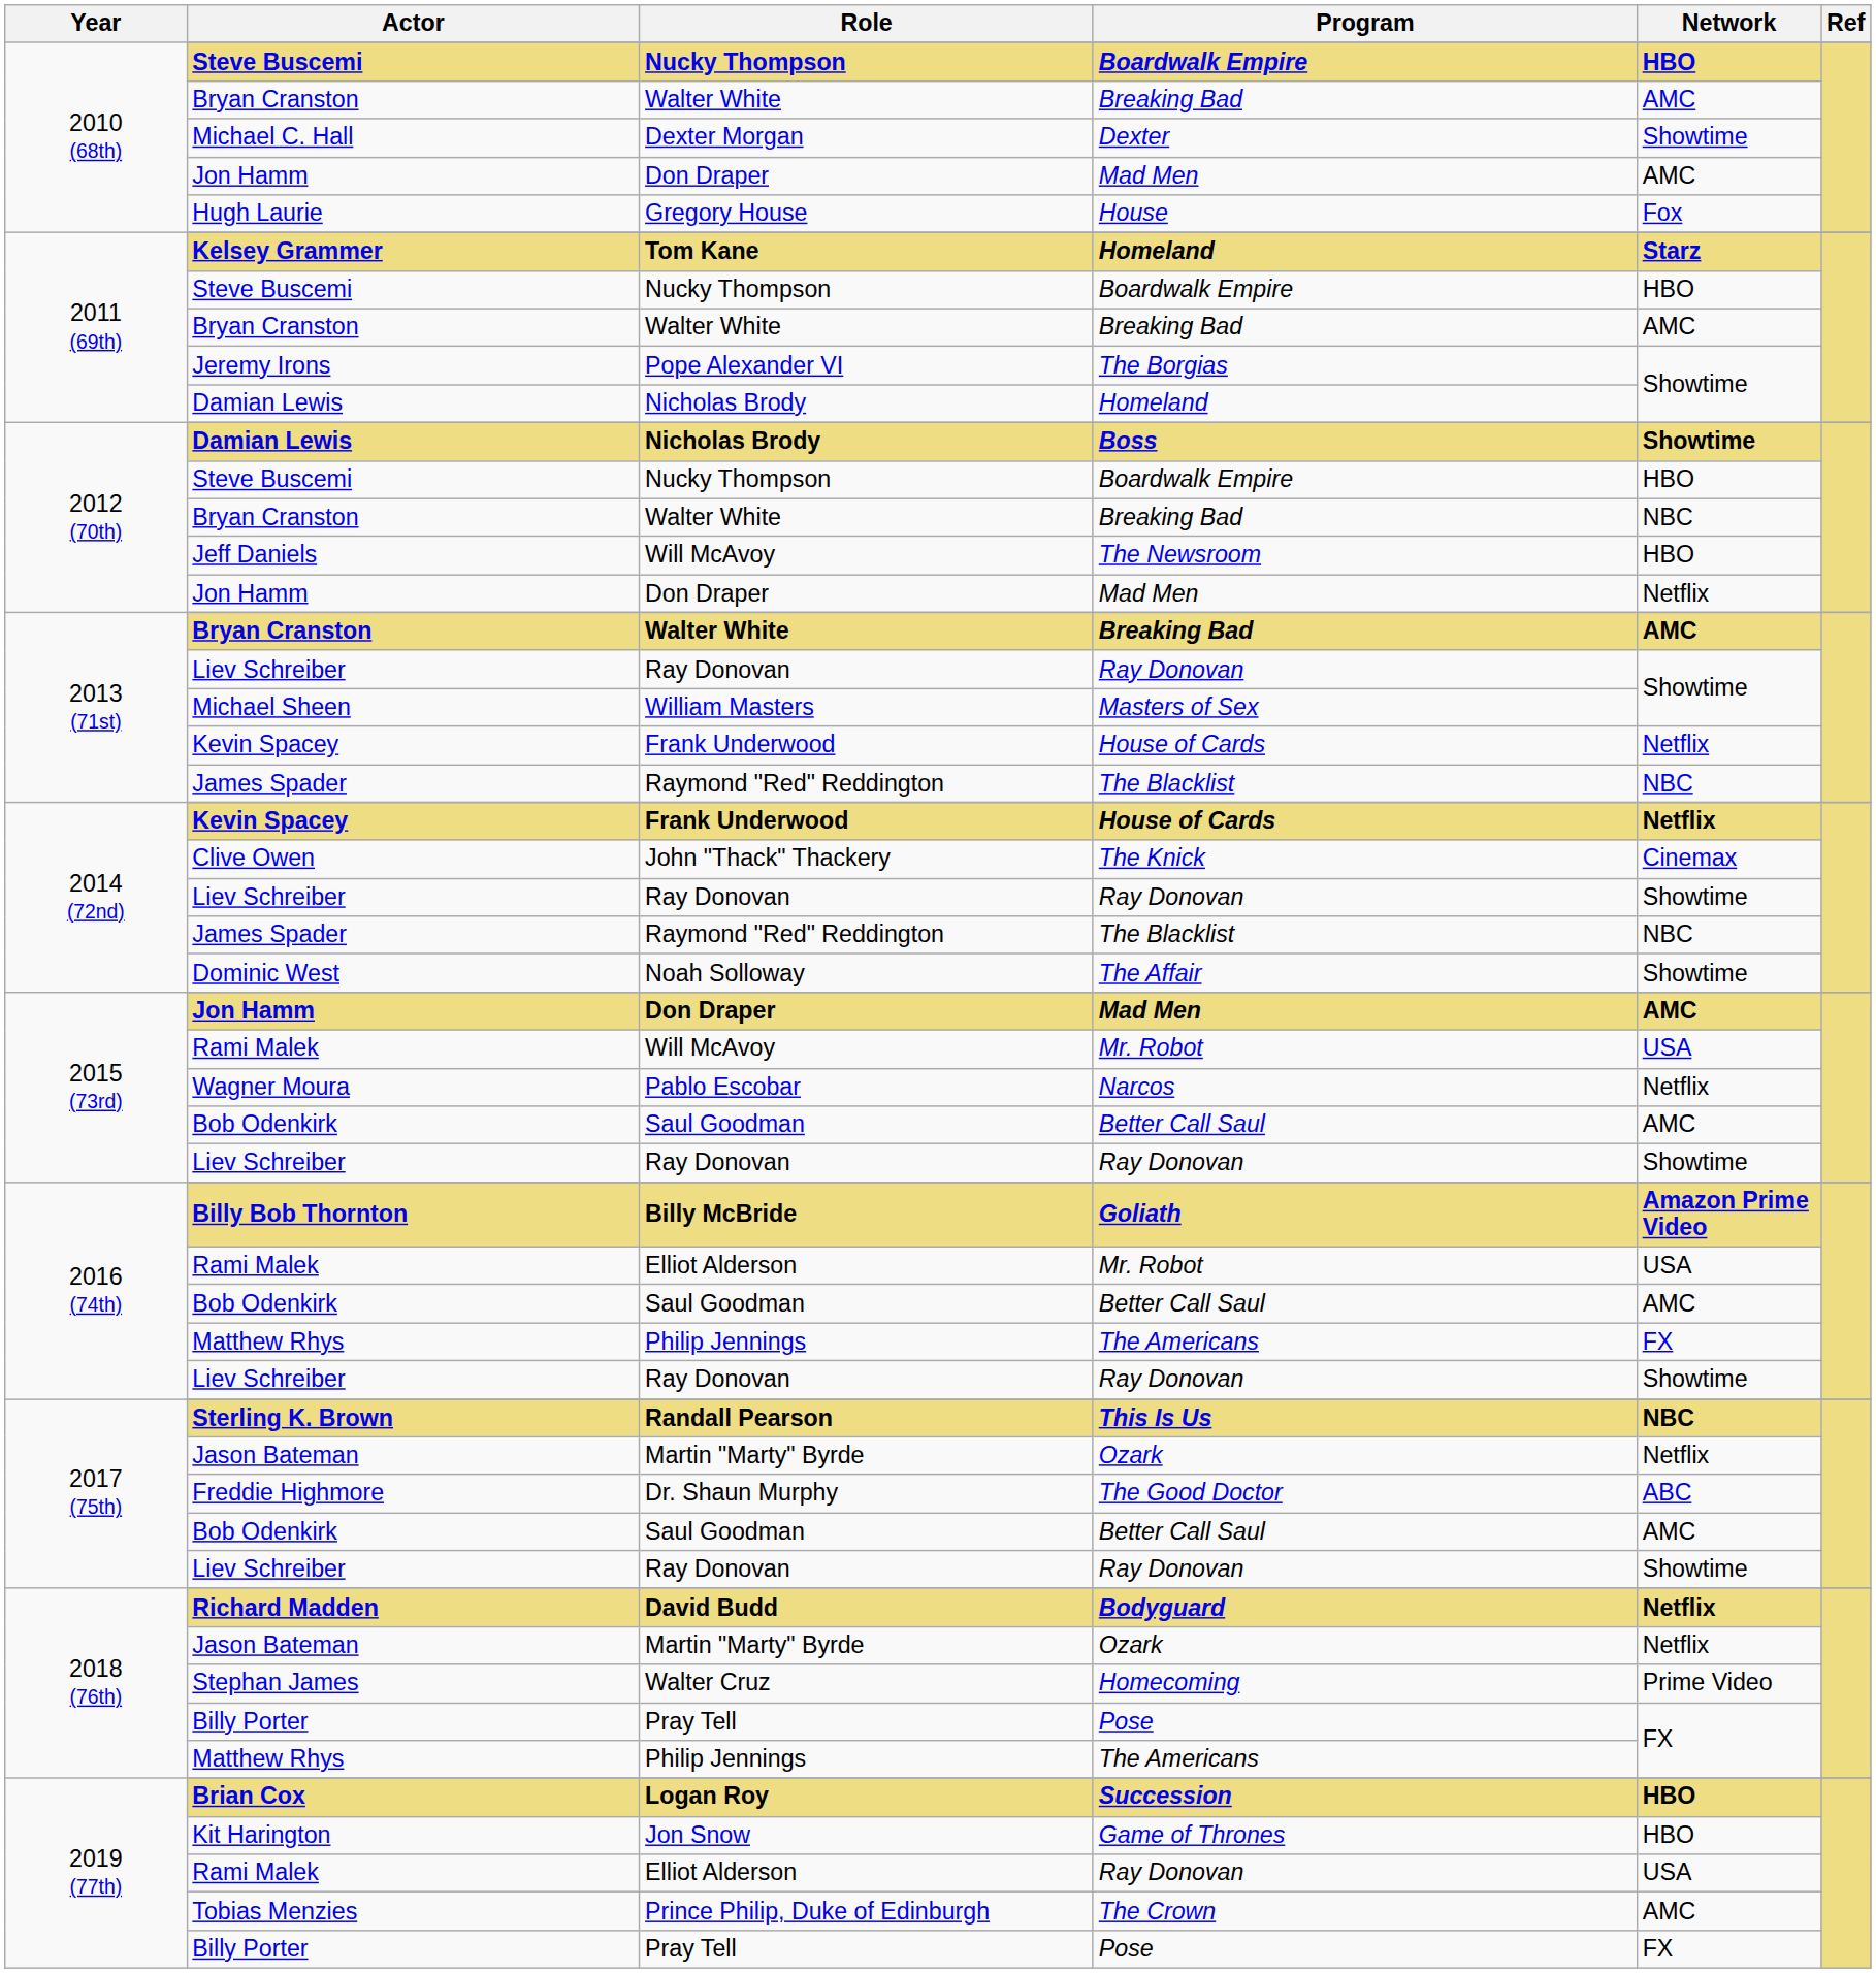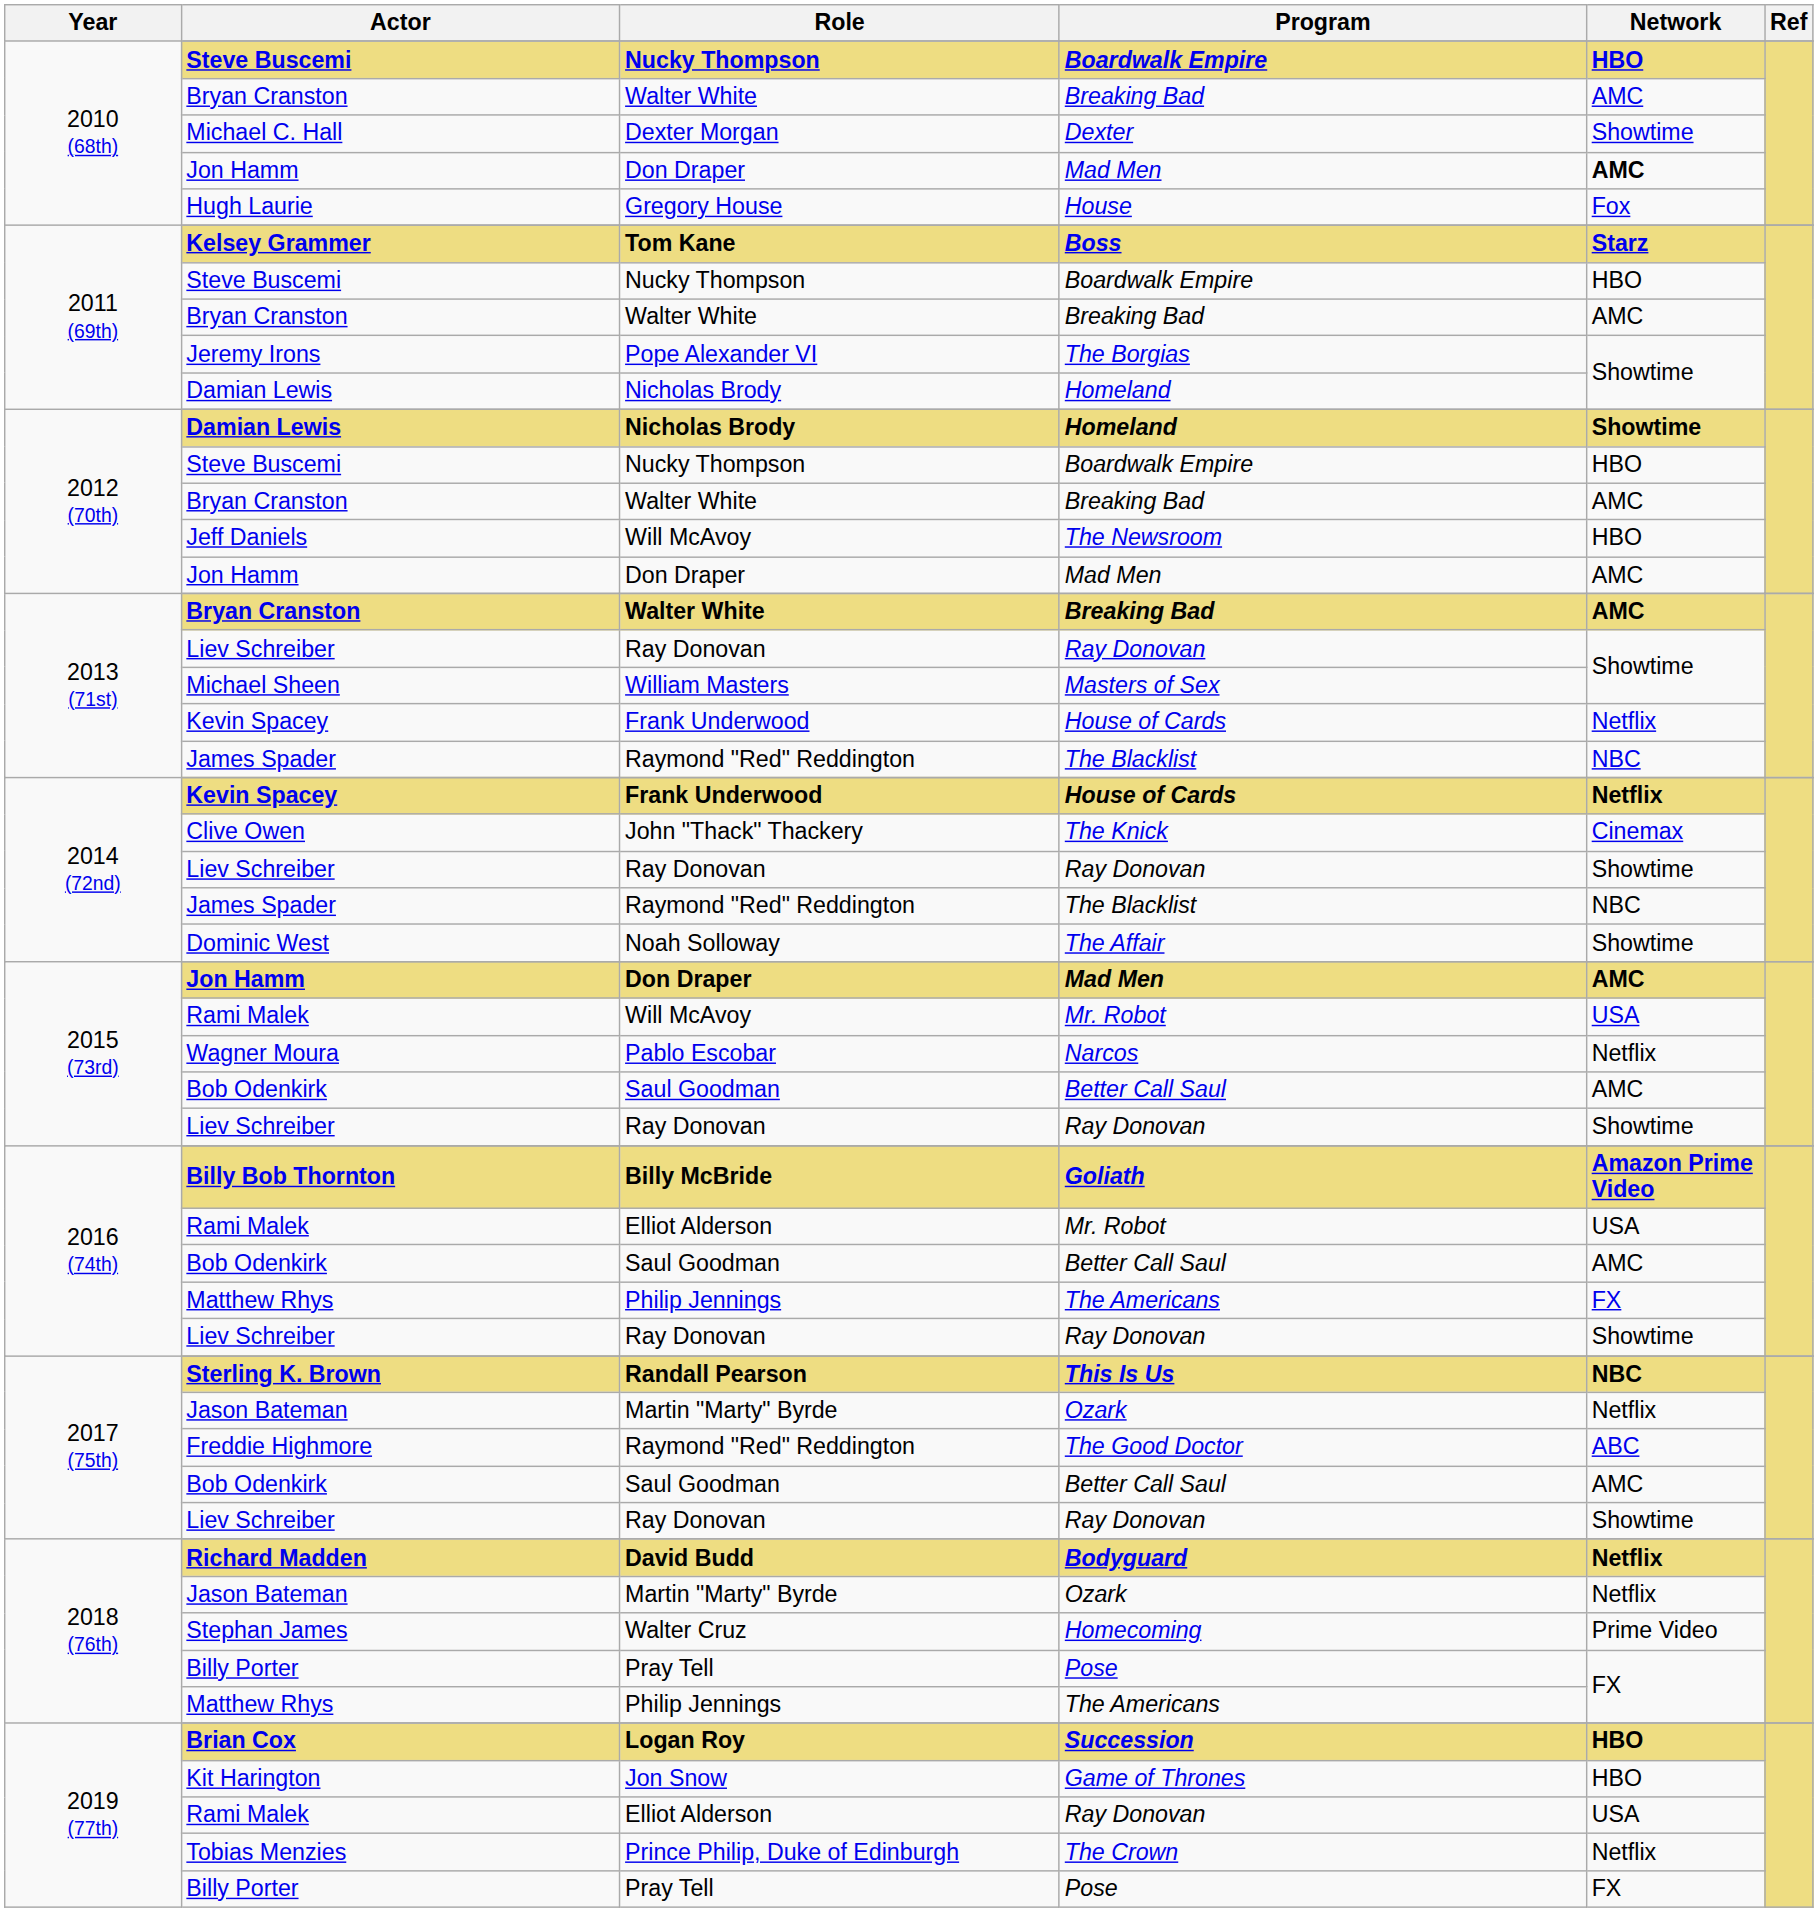 <table class="wikitable">
 <tr>
 <th style="width:10%;">Year</th>
 <th style="width:25%;">Actor</th>
 <th style="width:25%;">Role</th>
 <th style="width:30%;">Program</th>
 <th style="width:10%;">Network</th>
 <th style="width:5%;">Ref</th>
 </tr>
 <tr>
 <td rowspan="6" style="text-align:center;">2010 <br><small><a href='#'>(68th)</a></small></td>
 </tr>
 <tr style="background:#EEDD82;">
 <td><strong><a href='#'>Steve Buscemi</a> </strong></td>
 <td><strong><a href='#'>Nucky Thompson</a></strong></td>
 <td><strong><em><a href='#'>Boardwalk Empire</a></em></strong></td>
 <td><strong><a href='#'>HBO</a></strong></td>
 <td rowspan="5"></td>
 </tr>
 <tr>
 <td><a href='#'>Bryan Cranston</a></td>
 <td><a href='#'>Walter White</a></td>
 <td><em><a href='#'>Breaking Bad</a></em></td>
 <td><a href='#'>AMC</a></td>
 </tr>
 <tr>
 <td><a href='#'>Michael C. Hall</a></td>
 <td><a href='#'>Dexter Morgan</a></td>
 <td><em><a href='#'>Dexter</a></em></td>
 <td><a href='#'>Showtime</a></td>
 </tr>
 <tr>
 <td><a href='#'>Jon Hamm</a></td>
 <td><a href='#'>Don Draper</a></td>
 <td><em><a href='#'>Mad Men</a></em></td>
-<td>AMC</td>
+<td><strong>AMC</strong></td>
 </tr>
 <tr>
 <td><a href='#'>Hugh Laurie</a></td>
 <td><a href='#'>Gregory House</a></td>
 <td><em><a href='#'>House</a></em></td>
 <td><a href='#'>Fox</a></td>
 </tr>
 <tr>
 <td rowspan="6" style="text-align:center;">2011 <br><small><a href='#'>(69th)</a></small></td>
 </tr>
 <tr style="background:#EEDD82;">
 <td><strong><a href='#'>Kelsey Grammer</a> </strong></td>
 <td><strong>Tom Kane</strong></td>
-<td><strong><em>Homeland</em></strong></td>
+<td><strong><em><a href='#'>Boss</a></em></strong></td>
 <td><strong><a href='#'>Starz</a></strong></td>
 <td rowspan="5"></td>
 </tr>
 <tr>
 <td><a href='#'>Steve Buscemi</a></td>
 <td>Nucky Thompson</td>
 <td><em>Boardwalk Empire</em></td>
 <td>HBO</td>
 </tr>
 <tr>
 <td><a href='#'>Bryan Cranston</a></td>
 <td>Walter White</td>
 <td><em>Breaking Bad</em></td>
 <td>AMC</td>
 </tr>
 <tr>
 <td><a href='#'>Jeremy Irons</a></td>
 <td><a href='#'>Pope Alexander VI</a></td>
 <td><em><a href='#'>The Borgias</a></em></td>
 <td rowspan="2">Showtime</td>
 </tr>
 <tr>
 <td><a href='#'>Damian Lewis</a></td>
 <td><a href='#'>Nicholas Brody</a></td>
 <td><em><a href='#'>Homeland</a></em></td>
 </tr>
 <tr>
 <td rowspan="6" style="text-align:center;">2012 <br><small><a href='#'>(70th)</a></small></td>
 </tr>
 <tr style="background:#EEDD82;">
 <td><strong><a href='#'>Damian Lewis</a> </strong></td>
 <td><strong>Nicholas Brody</strong></td>
-<td><strong><em><a href='#'>Boss</a></em></strong></td>
+<td><strong><em>Homeland</em></strong></td>
 <td><strong>Showtime</strong></td>
 <td rowspan="5"></td>
 </tr>
 <tr>
 <td><a href='#'>Steve Buscemi</a></td>
 <td>Nucky Thompson</td>
 <td><em>Boardwalk Empire</em></td>
 <td>HBO</td>
 </tr>
 <tr>
 <td><a href='#'>Bryan Cranston</a></td>
 <td>Walter White</td>
 <td><em>Breaking Bad</em></td>
-<td>NBC</td>
+<td>AMC</td>
 </tr>
 <tr>
 <td><a href='#'>Jeff Daniels</a></td>
 <td>Will McAvoy</td>
 <td><em><a href='#'>The Newsroom</a></em></td>
 <td>HBO</td>
 </tr>
 <tr>
 <td><a href='#'>Jon Hamm</a></td>
 <td>Don Draper</td>
 <td><em>Mad Men</em></td>
-<td>Netflix</td>
+<td>AMC</td>
 </tr>
 <tr>
 <td rowspan="6" style="text-align:center;">2013 <br><small><a href='#'>(71st)</a></small></td>
 </tr>
 <tr style="background:#EEDD82;">
 <td><strong><a href='#'>Bryan Cranston</a> </strong></td>
 <td><strong>Walter White</strong></td>
 <td><strong><em>Breaking Bad</em></strong></td>
 <td><strong>AMC</strong></td>
 <td rowspan="5"></td>
 </tr>
 <tr>
 <td><a href='#'>Liev Schreiber</a></td>
 <td>Ray Donovan</td>
 <td><em><a href='#'>Ray Donovan</a></em></td>
 <td rowspan="2">Showtime</td>
 </tr>
 <tr>
 <td><a href='#'>Michael Sheen</a></td>
 <td><a href='#'>William Masters</a></td>
 <td><em><a href='#'>Masters of Sex</a></em></td>
 </tr>
 <tr>
 <td><a href='#'>Kevin Spacey</a></td>
 <td><a href='#'>Frank Underwood</a></td>
 <td><em><a href='#'>House of Cards</a></em></td>
 <td><a href='#'>Netflix</a></td>
 </tr>
 <tr>
 <td><a href='#'>James Spader</a></td>
 <td>Raymond "Red" Reddington</td>
 <td><em><a href='#'>The Blacklist</a></em></td>
 <td><a href='#'>NBC</a></td>
 </tr>
 <tr>
 <td rowspan="6" style="text-align:center;">2014 <br><small><a href='#'>(72nd)</a></small></td>
 </tr>
 <tr style="background:#EEDD82;">
 <td><strong><a href='#'>Kevin Spacey</a> </strong></td>
 <td><strong>Frank Underwood</strong></td>
 <td><strong><em>House of Cards</em></strong></td>
 <td><strong>Netflix</strong></td>
 <td rowspan="5"></td>
 </tr>
 <tr>
 <td><a href='#'>Clive Owen</a></td>
 <td>John "Thack" Thackery</td>
 <td><em><a href='#'>The Knick</a></em></td>
 <td><a href='#'>Cinemax</a></td>
 </tr>
 <tr>
 <td><a href='#'>Liev Schreiber</a></td>
 <td>Ray Donovan</td>
 <td><em>Ray Donovan</em></td>
 <td>Showtime</td>
 </tr>
 <tr>
 <td><a href='#'>James Spader</a></td>
 <td>Raymond "Red" Reddington</td>
 <td><em>The Blacklist</em></td>
 <td>NBC</td>
 </tr>
 <tr>
 <td><a href='#'>Dominic West</a></td>
 <td>Noah Solloway</td>
 <td><em><a href='#'>The Affair</a></em></td>
 <td>Showtime</td>
 </tr>
 <tr>
 <td rowspan="6" style="text-align:center;">2015 <br><small><a href='#'>(73rd)</a></small></td>
 </tr>
 <tr style="background:#EEDD82;">
 <td><strong><a href='#'>Jon Hamm</a> </strong></td>
 <td><strong>Don Draper</strong></td>
 <td><strong><em>Mad Men</em></strong></td>
 <td><strong>AMC</strong></td>
 <td rowspan="5"></td>
 </tr>
 <tr>
 <td><a href='#'>Rami Malek</a></td>
 <td>Will McAvoy</td>
 <td><em><a href='#'>Mr. Robot</a></em></td>
 <td><a href='#'>USA</a></td>
 </tr>
 <tr>
 <td><a href='#'>Wagner Moura</a></td>
 <td><a href='#'>Pablo Escobar</a></td>
 <td><em><a href='#'>Narcos</a></em></td>
 <td>Netflix</td>
 </tr>
 <tr>
 <td><a href='#'>Bob Odenkirk</a></td>
 <td><a href='#'>Saul Goodman</a></td>
 <td><em><a href='#'>Better Call Saul</a></em></td>
 <td>AMC</td>
 </tr>
 <tr>
 <td><a href='#'>Liev Schreiber</a></td>
 <td>Ray Donovan</td>
 <td><em>Ray Donovan</em></td>
 <td>Showtime</td>
 </tr>
 <tr>
 <td rowspan="6" style="text-align:center;">2016 <br><small><a href='#'>(74th)</a></small></td>
 </tr>
 <tr style="background:#EEDD82;">
 <td><strong><a href='#'>Billy Bob Thornton</a> </strong></td>
 <td><strong>Billy McBride</strong></td>
 <td><em><a href='#'><strong>Goliath</strong></a></em></td>
 <td><strong><a href='#'>Amazon Prime Video</a></strong></td>
 <td rowspan="5"></td>
 </tr>
 <tr>
 <td><a href='#'>Rami Malek</a></td>
 <td>Elliot Alderson</td>
 <td><em>Mr. Robot</em></td>
 <td>USA</td>
 </tr>
 <tr>
 <td><a href='#'>Bob Odenkirk</a></td>
 <td>Saul Goodman</td>
 <td><em>Better Call Saul</em></td>
 <td>AMC</td>
 </tr>
 <tr>
 <td><a href='#'>Matthew Rhys</a></td>
 <td><a href='#'>Philip Jennings</a></td>
 <td><em><a href='#'>The Americans</a></em></td>
 <td><a href='#'>FX</a></td>
 </tr>
 <tr>
 <td><a href='#'>Liev Schreiber</a></td>
 <td>Ray Donovan</td>
 <td><em>Ray Donovan</em></td>
 <td>Showtime</td>
 </tr>
 <tr>
 <td rowspan="6" style="text-align:center;">2017 <br><small><a href='#'>(75th)</a></small></td>
 </tr>
 <tr style="background:#EEDD82;">
 <td><strong><a href='#'>Sterling K. Brown</a> </strong></td>
 <td><strong>Randall Pearson</strong></td>
 <td><strong><em><a href='#'>This Is Us</a></em></strong></td>
 <td><strong>NBC</strong></td>
 <td rowspan="5"></td>
 </tr>
 <tr>
 <td><a href='#'>Jason Bateman</a></td>
 <td>Martin "Marty" Byrde</td>
 <td><em><a href='#'>Ozark</a></em></td>
 <td>Netflix</td>
 </tr>
 <tr>
 <td><a href='#'>Freddie Highmore</a></td>
-<td>Dr. Shaun Murphy</td>
+<td>Raymond "Red" Reddington</td>
 <td><em><a href='#'>The Good Doctor</a></em></td>
 <td><a href='#'>ABC</a></td>
 </tr>
 <tr>
 <td><a href='#'>Bob Odenkirk</a></td>
 <td>Saul Goodman</td>
 <td><em>Better Call Saul</em></td>
 <td>AMC</td>
 </tr>
 <tr>
 <td><a href='#'>Liev Schreiber</a></td>
 <td>Ray Donovan</td>
 <td><em>Ray Donovan</em></td>
 <td>Showtime</td>
 </tr>
 <tr>
 <td rowspan="6" style="text-align:center;">2018 <br><small><a href='#'>(76th)</a></small></td>
 </tr>
 <tr style="background:#EEDD82;">
 <td><strong><a href='#'>Richard Madden</a> </strong></td>
 <td><strong>David Budd</strong></td>
 <td><strong><em><a href='#'>Bodyguard</a></em></strong></td>
 <td><strong>Netflix</strong></td>
 <td rowspan="5"></td>
 </tr>
 <tr>
 <td><a href='#'>Jason Bateman</a></td>
 <td>Martin "Marty" Byrde</td>
 <td><em>Ozark</em></td>
 <td>Netflix</td>
 </tr>
 <tr>
 <td><a href='#'>Stephan James</a></td>
 <td>Walter Cruz</td>
 <td><em><a href='#'>Homecoming</a></em></td>
 <td>Prime Video</td>
 </tr>
 <tr>
 <td><a href='#'>Billy Porter</a></td>
 <td>Pray Tell</td>
 <td><em><a href='#'>Pose</a></em></td>
 <td rowspan="2">FX</td>
 </tr>
 <tr>
 <td><a href='#'>Matthew Rhys</a></td>
 <td>Philip Jennings</td>
 <td><em>The Americans</em></td>
 </tr>
 <tr>
 <td rowspan="6" style="text-align:center;">2019 <br><small> <a href='#'>(77th)</a></small></td>
 </tr>
 <tr style="background:#EEDD82;">
 <td><strong><a href='#'>Brian Cox</a> </strong></td>
 <td><strong>Logan Roy</strong></td>
 <td><strong><em><a href='#'>Succession</a></em></strong></td>
 <td><strong>HBO</strong></td>
 <td rowspan="5" style="background:#EEDD82;"></td>
 </tr>
 <tr>
 <td><a href='#'>Kit Harington</a></td>
 <td><a href='#'>Jon Snow</a></td>
 <td><em><a href='#'>Game of Thrones</a></em></td>
 <td>HBO</td>
 </tr>
 <tr>
 <td><a href='#'>Rami Malek</a></td>
 <td>Elliot Alderson</td>
 <td><em>Ray Donovan</em></td>
 <td>USA</td>
 </tr>
 <tr>
 <td><a href='#'>Tobias Menzies</a></td>
 <td><a href='#'>Prince Philip, Duke of Edinburgh</a></td>
 <td><em><a href='#'>The Crown</a></em></td>
-<td>AMC</td>
+<td>Netflix</td>
 </tr>
 <tr>
 <td><a href='#'>Billy Porter</a></td>
 <td>Pray Tell</td>
 <td><em>Pose</em></td>
 <td>FX</td>
 </tr>
 </table>
